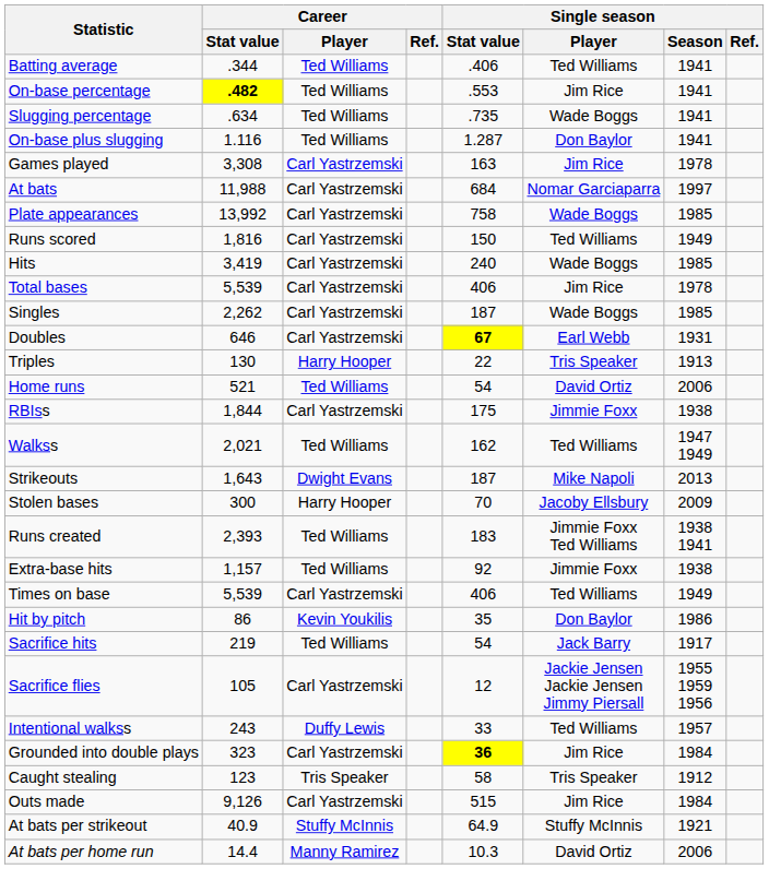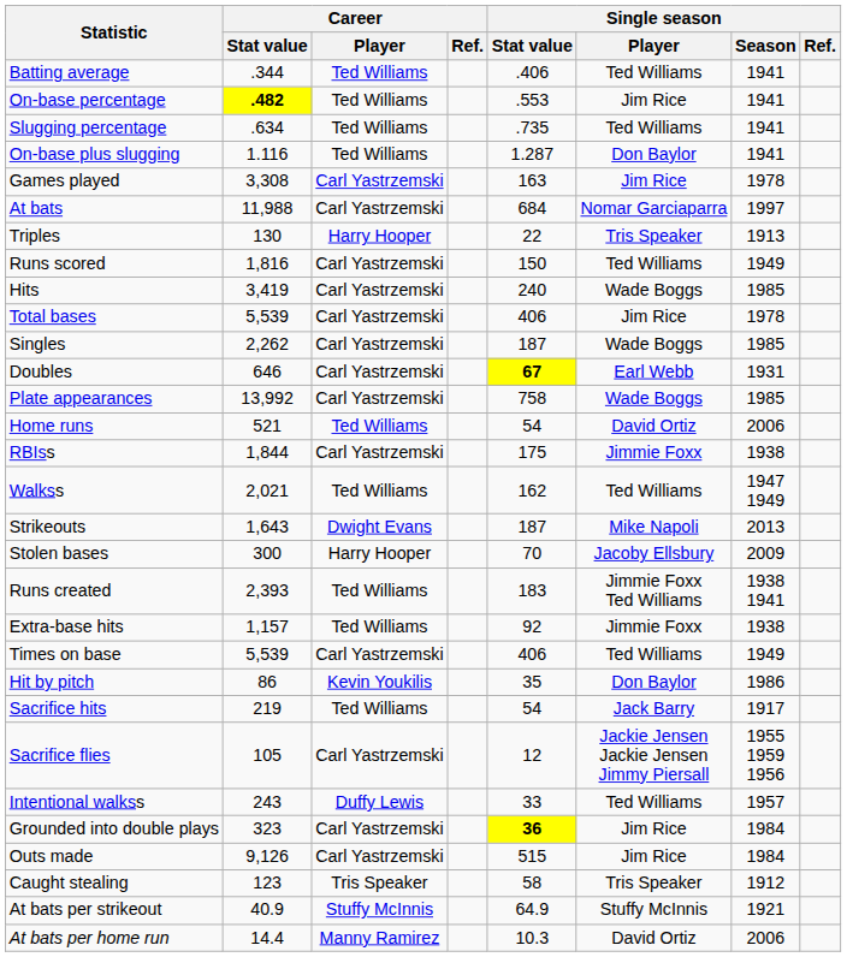 <table class="wikitable" style="text-align:center; font-size: 100%;">
 <tr>
 <th rowspan=2>Statistic</th>
 <th colspan="3">Career</th>
 <th colspan="4">Single season</th>
 </tr>
 <tr>
 <th>Stat value</th>
 <th>Player</th>
 <th>Ref.</th>
 <th>Stat value</th>
 <th>Player</th>
 <th>Season</th>
 <th>Ref.</th>
 </tr>
 <tr>
 <td align=left><a href='#'>Batting average</a></td>
 <td>.344</td>
 <td><a href='#'>Ted Williams</a></td>
 <td></td>
 <td>.406</td>
 <td>Ted Williams</td>
 <td>1941</td>
 <td></td>
 </tr>
 <tr>
 <td align=left><a href='#'>On-base percentage</a></td>
 <td bgcolor=yellow><strong>.482</strong></td>
 <td>Ted Williams</td>
 <td></td>
 <td>.553</td>
 <td>Jim Rice</td>
 <td>1941</td>
 <td></td>
 </tr>
 <tr>
 <td align=left><a href='#'>Slugging percentage</a></td>
 <td>.634</td>
 <td>Ted Williams</td>
 <td></td>
 <td>.735</td>
-<td>Wade Boggs</td>
+<td>Ted Williams</td>
 <td>1941</td>
 <td></td>
 </tr>
 <tr>
 <td align=left><a href='#'>On-base plus slugging</a></td>
 <td>1.116</td>
 <td>Ted Williams</td>
 <td></td>
 <td>1.287</td>
 <td><a href='#'>Don Baylor</a></td>
 <td>1941</td>
 <td></td>
 </tr>
 <tr>
 <td align=left>Games played</td>
 <td>3,308</td>
 <td><a href='#'>Carl Yastrzemski</a></td>
 <td></td>
 <td>163</td>
 <td><a href='#'>Jim Rice</a></td>
 <td>1978</td>
 <td></td>
 </tr>
 <tr>
 <td align=left><a href='#'>At bats</a></td>
 <td>11,988</td>
 <td>Carl Yastrzemski</td>
 <td></td>
 <td>684</td>
 <td><a href='#'>Nomar Garciaparra</a></td>
 <td>1997</td>
 <td></td>
 </tr>
 <tr>
-<td align=left><a href='#'>Plate appearances</a></td>
-<td>13,992</td>
-<td>Carl Yastrzemski</td>
+<td align=left>Triples</td>
+<td>130</td>
+<td><a href='#'>Harry Hooper</a></td>
 <td></td>
-<td>758</td>
-<td><a href='#'>Wade Boggs</a></td>
-<td>1985</td>
+<td>22</td>
+<td><a href='#'>Tris Speaker</a></td>
+<td>1913</td>
 <td></td>
 </tr>
 <tr>
 <td align=left>Runs scored</td>
 <td>1,816</td>
 <td>Carl Yastrzemski</td>
 <td></td>
 <td>150</td>
 <td>Ted Williams</td>
 <td>1949</td>
 <td></td>
 </tr>
 <tr>
 <td align=left>Hits</td>
 <td>3,419</td>
 <td>Carl Yastrzemski</td>
 <td></td>
 <td>240</td>
 <td>Wade Boggs</td>
 <td>1985</td>
 <td></td>
 </tr>
 <tr>
 <td align=left><a href='#'>Total bases</a></td>
 <td>5,539</td>
 <td>Carl Yastrzemski</td>
 <td></td>
 <td>406</td>
 <td>Jim Rice</td>
 <td>1978</td>
 <td></td>
 </tr>
 <tr>
 <td align=left>Singles</td>
 <td>2,262</td>
 <td>Carl Yastrzemski</td>
 <td></td>
 <td>187</td>
 <td>Wade Boggs</td>
 <td>1985</td>
 <td></td>
 </tr>
 <tr>
 <td align=left>Doubles</td>
 <td>646</td>
 <td>Carl Yastrzemski</td>
 <td></td>
 <td bgcolor="yellow"><strong>67</strong></td>
 <td><a href='#'>Earl Webb</a></td>
 <td>1931</td>
 <td></td>
 </tr>
 <tr>
-<td align=left>Triples</td>
-<td>130</td>
-<td><a href='#'>Harry Hooper</a></td>
+<td align=left><a href='#'>Plate appearances</a></td>
+<td>13,992</td>
+<td>Carl Yastrzemski</td>
 <td></td>
-<td>22</td>
-<td><a href='#'>Tris Speaker</a></td>
-<td>1913</td>
+<td>758</td>
+<td><a href='#'>Wade Boggs</a></td>
+<td>1985</td>
 <td></td>
 </tr>
 <tr>
 <td align=left><a href='#'>Home runs</a></td>
 <td>521</td>
 <td><a href='#'>Ted Williams</a></td>
 <td></td>
 <td>54</td>
 <td><a href='#'>David Ortiz</a></td>
 <td>2006</td>
 <td></td>
 </tr>
 <tr>
 <td align=left><a href='#'>RBIs</a>s</td>
 <td>1,844</td>
 <td>Carl Yastrzemski</td>
 <td></td>
 <td>175</td>
 <td><a href='#'>Jimmie Foxx</a></td>
 <td>1938</td>
 <td></td>
 </tr>
 <tr>
 <td align=left><a href='#'>Walks</a>s</td>
 <td>2,021</td>
 <td>Ted Williams</td>
 <td></td>
 <td>162</td>
 <td>Ted Williams</td>
 <td>1947<br>1949</td>
 <td></td>
 </tr>
 <tr>
 <td align=left>Strikeouts</td>
 <td>1,643</td>
 <td><a href='#'>Dwight Evans</a></td>
 <td></td>
 <td>187</td>
 <td><a href='#'>Mike Napoli</a></td>
 <td>2013</td>
 <td></td>
 </tr>
 <tr>
 <td align=left>Stolen bases</td>
 <td>300</td>
 <td>Harry Hooper</td>
 <td></td>
 <td>70</td>
 <td><a href='#'>Jacoby Ellsbury</a></td>
 <td>2009</td>
 <td></td>
 </tr>
 <tr>
 <td align=left>Runs created</td>
 <td>2,393</td>
 <td>Ted Williams</td>
 <td></td>
 <td>183</td>
 <td>Jimmie Foxx<br>Ted Williams</td>
 <td>1938<br>1941</td>
 <td></td>
 </tr>
 <tr>
 <td align=left>Extra-base hits</td>
 <td>1,157</td>
 <td>Ted Williams</td>
 <td></td>
 <td>92</td>
 <td>Jimmie Foxx</td>
 <td>1938</td>
 <td></td>
 </tr>
 <tr>
 <td align=left>Times on base</td>
 <td>5,539</td>
 <td>Carl Yastrzemski</td>
 <td></td>
 <td>406</td>
 <td>Ted Williams</td>
 <td>1949</td>
 <td></td>
 </tr>
 <tr>
 <td align=left><a href='#'>Hit by pitch</a></td>
 <td>86</td>
 <td><a href='#'>Kevin Youkilis</a></td>
 <td></td>
 <td>35</td>
 <td><a href='#'>Don Baylor</a></td>
 <td>1986</td>
 <td></td>
 </tr>
 <tr>
 <td align=left><a href='#'>Sacrifice hits</a></td>
 <td>219</td>
 <td>Ted Williams</td>
 <td></td>
 <td>54</td>
 <td><a href='#'>Jack Barry</a></td>
 <td>1917</td>
 <td></td>
 </tr>
 <tr>
 <td align=left><a href='#'>Sacrifice flies</a></td>
 <td>105</td>
 <td>Carl Yastrzemski</td>
 <td></td>
 <td>12</td>
 <td><a href='#'>Jackie Jensen</a><br>Jackie Jensen<br><a href='#'>Jimmy Piersall</a></td>
 <td>1955<br>1959<br>1956</td>
 <td></td>
 </tr>
 <tr>
 <td align=left><a href='#'>Intentional walks</a>s</td>
 <td>243</td>
 <td><a href='#'>Duffy Lewis</a></td>
 <td></td>
 <td>33</td>
 <td>Ted Williams</td>
 <td>1957</td>
 <td></td>
 </tr>
 <tr>
 <td align=left>Grounded into double plays</td>
 <td>323</td>
 <td>Carl Yastrzemski</td>
 <td></td>
 <td bgcolor="yellow"><strong>36</strong></td>
 <td>Jim Rice</td>
 <td>1984</td>
 <td></td>
 </tr>
 <tr>
+<td align=left>Outs made</td>
+<td>9,126</td>
+<td>Carl Yastrzemski</td>
+<td></td>
+<td>515</td>
+<td>Jim Rice</td>
+<td>1984</td>
+<td></td>
+</tr>
+<tr>
 <td align=left>Caught stealing</td>
 <td>123</td>
 <td>Tris Speaker</td>
 <td></td>
 <td>58</td>
 <td>Tris Speaker</td>
 <td>1912</td>
-<td></td>
-</tr>
-<tr>
-<td align=left>Outs made</td>
-<td>9,126</td>
-<td>Carl Yastrzemski</td>
-<td></td>
-<td>515</td>
-<td>Jim Rice</td>
-<td>1984</td>
 <td></td>
 </tr>
 <tr>
 <td align=left>At bats per strikeout</td>
 <td>40.9</td>
 <td><a href='#'>Stuffy McInnis</a></td>
 <td></td>
 <td>64.9</td>
 <td>Stuffy McInnis</td>
 <td>1921</td>
 <td></td>
 </tr>
 <tr>
 <td align=left><em>At bats per home run</em></td>
 <td>14.4</td>
 <td><a href='#'>Manny Ramirez</a></td>
 <td></td>
 <td>10.3</td>
 <td>David Ortiz</td>
 <td>2006</td>
 <td></td>
 </tr>
 </table>
